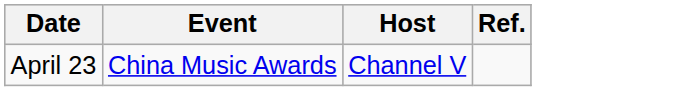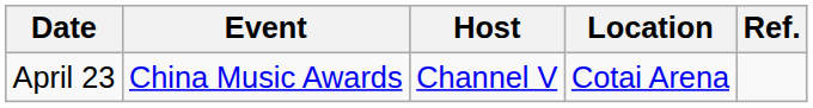 <table class="wikitable">
 <tr>
 <th>Date</th>
 <th>Event</th>
 <th>Host</th>
+<th>Location</th>
 <th>Ref.</th>
 </tr>
 <tr>
 <td>April 23</td>
 <td><a href='#'>China Music Awards</a></td>
 <td><a href='#'>Channel V</a></td>
+<td><a href='#'>Cotai Arena</a></td>
 <td></td>
 </tr>
 </table>
